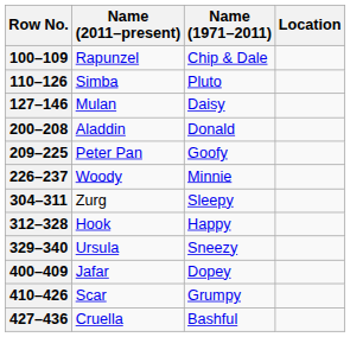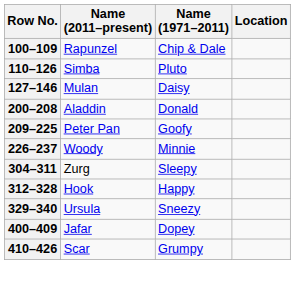 <table class=wikitable sortable>
 <tr>
 <th>Row No.</th>
 <th>Name<br>(2011–present)</th>
 <th>Name<br>(1971–2011)</th>
 <th>Location</th>
 </tr>
 <tr>
 <th>100–109</th>
 <td><a href='#'>Rapunzel</a></td>
 <td><a href='#'>Chip & Dale</a></td>
 <td></td>
 </tr>
 <tr>
 <th>110–126</th>
 <td><a href='#'>Simba</a></td>
 <td><a href='#'>Pluto</a></td>
 <td></td>
 </tr>
 <tr>
 <th>127–146</th>
 <td><a href='#'>Mulan</a></td>
 <td><a href='#'>Daisy</a></td>
 <td></td>
 </tr>
 <tr>
 <th>200–208</th>
 <td><a href='#'>Aladdin</a></td>
 <td><a href='#'>Donald</a></td>
 <td></td>
 </tr>
 <tr>
 <th>209–225</th>
 <td><a href='#'>Peter Pan</a></td>
 <td><a href='#'>Goofy</a></td>
 <td></td>
 </tr>
 <tr>
 <th>226–237</th>
 <td><a href='#'>Woody</a></td>
 <td><a href='#'>Minnie</a></td>
 <td></td>
 </tr>
 <tr>
 <th>304–311</th>
 <td>Zurg</td>
 <td><a href='#'>Sleepy</a></td>
 <td></td>
 </tr>
 <tr>
 <th>312–328</th>
 <td><a href='#'>Hook</a></td>
 <td><a href='#'>Happy</a></td>
 <td></td>
 </tr>
 <tr>
 <th>329–340</th>
 <td><a href='#'>Ursula</a></td>
 <td><a href='#'>Sneezy</a></td>
 <td></td>
 </tr>
 <tr>
 <th>400–409</th>
 <td><a href='#'>Jafar</a></td>
 <td><a href='#'>Dopey</a></td>
 <td></td>
 </tr>
 <tr>
 <th>410–426</th>
 <td><a href='#'>Scar</a></td>
 <td><a href='#'>Grumpy</a></td>
 <td></td>
 </tr>
-<tr>
-<th>427–436</th>
-<td><a href='#'>Cruella</a></td>
-<td><a href='#'>Bashful</a></td>
-<td></td>
-</tr>
 </table>
